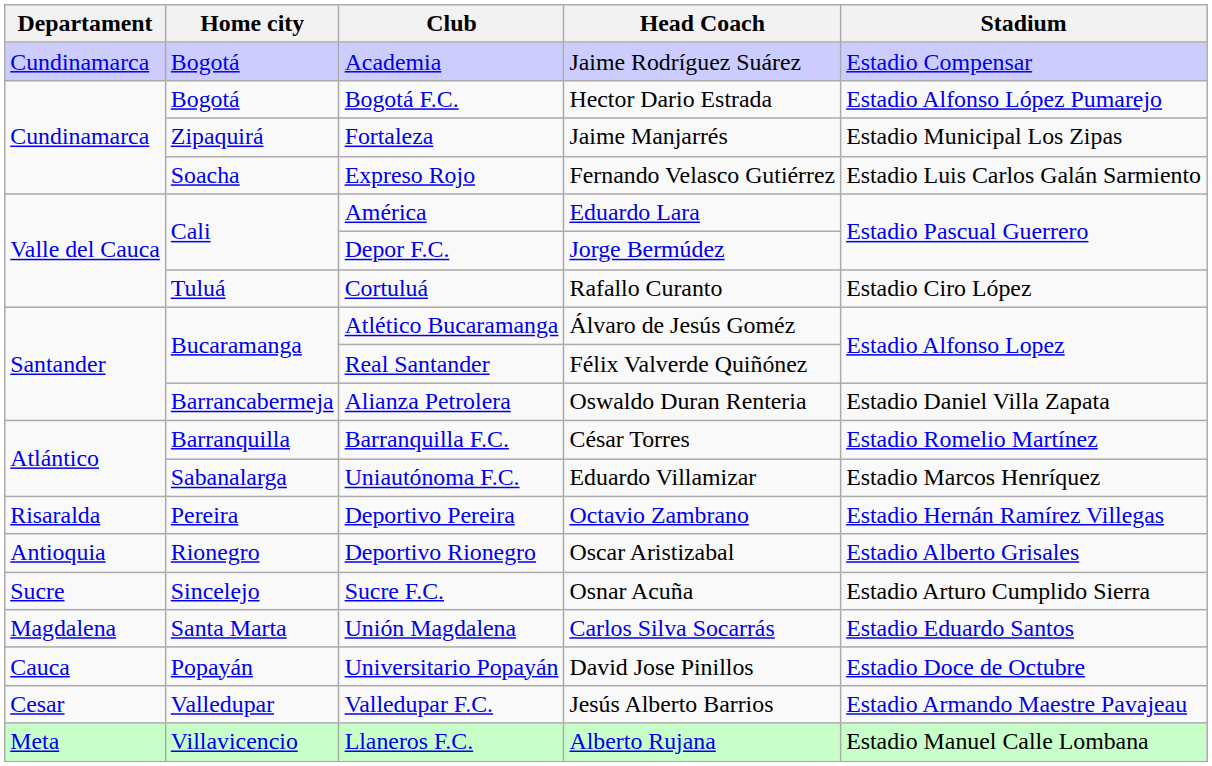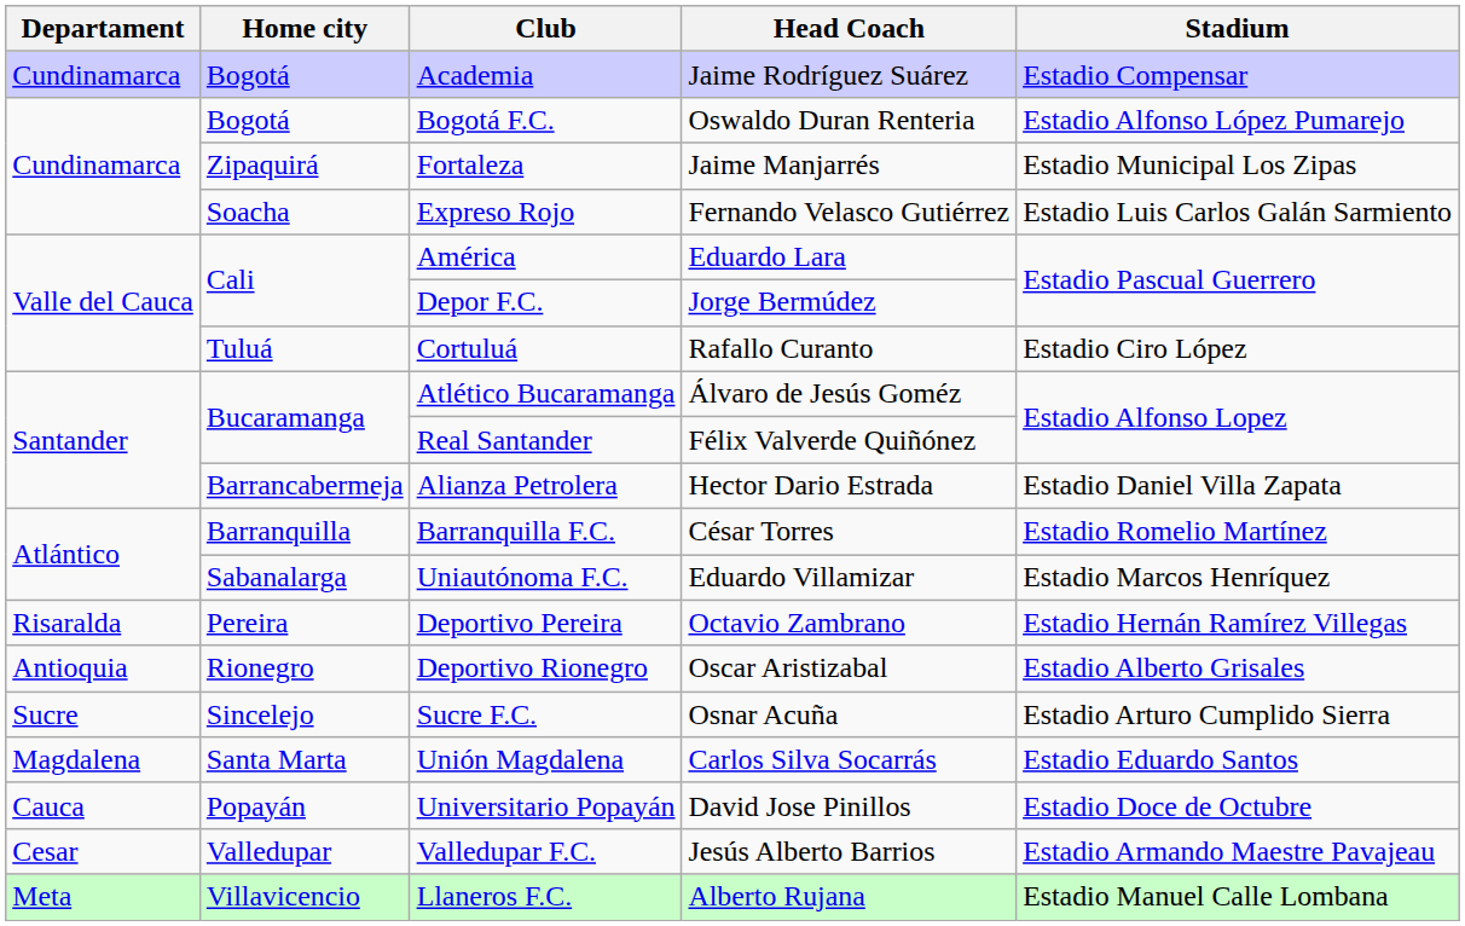 <table class="wikitable sortable">
 <tr>
 <th>Departament</th>
 <th>Home city</th>
 <th>Club</th>
 <th>Head Coach</th>
 <th>Stadium</th>
 </tr>
 <tr>
 <td bgcolor=#CCCCFF> <a href='#'>Cundinamarca</a></td>
 <td bgcolor=#CCCCFF> <a href='#'>Bogotá</a></td>
 <td bgcolor=#CCCCFF><a href='#'>Academia</a></td>
 <td bgcolor=#CCCCFF> Jaime Rodríguez Suárez</td>
 <td bgcolor=#CCCCFF><a href='#'>Estadio Compensar</a></td>
 </tr>
 <tr>
 <td rowspan="3"> <a href='#'>Cundinamarca</a></td>
 <td> <a href='#'>Bogotá</a></td>
 <td><a href='#'>Bogotá F.C.</a></td>
-<td> Hector Dario Estrada</td>
+<td> Oswaldo Duran Renteria</td>
 <td><a href='#'>Estadio Alfonso López Pumarejo</a></td>
 </tr>
 <tr>
 <td> <a href='#'>Zipaquirá</a></td>
 <td><a href='#'>Fortaleza</a></td>
 <td> Jaime Manjarrés</td>
 <td>Estadio Municipal Los Zipas</td>
 </tr>
 <tr>
 <td> <a href='#'>Soacha</a></td>
 <td><a href='#'>Expreso Rojo</a></td>
 <td> Fernando Velasco Gutiérrez</td>
 <td>Estadio Luis Carlos Galán Sarmiento</td>
 </tr>
 <tr>
 <td rowspan="3"> <a href='#'>Valle del Cauca</a></td>
 <td rowspan="2"> <a href='#'>Cali</a></td>
 <td><a href='#'>América</a></td>
 <td> <a href='#'>Eduardo Lara</a></td>
 <td rowspan="2"><a href='#'>Estadio Pascual Guerrero</a></td>
 </tr>
 <tr>
 <td><a href='#'>Depor F.C.</a></td>
 <td> <a href='#'>Jorge Bermúdez</a></td>
 </tr>
 <tr>
 <td> <a href='#'>Tuluá</a></td>
 <td><a href='#'>Cortuluá</a></td>
 <td> Rafallo Curanto</td>
 <td>Estadio Ciro López</td>
 </tr>
 <tr>
 <td rowspan="3"> <a href='#'>Santander</a></td>
 <td rowspan="2"> <a href='#'>Bucaramanga</a></td>
 <td><a href='#'>Atlético Bucaramanga</a></td>
 <td> Álvaro de Jesús Goméz</td>
 <td rowspan="2"><a href='#'>Estadio Alfonso Lopez</a></td>
 </tr>
 <tr>
 <td><a href='#'>Real Santander</a></td>
 <td> Félix Valverde Quiñónez</td>
 </tr>
 <tr>
 <td> <a href='#'>Barrancabermeja</a></td>
 <td><a href='#'>Alianza Petrolera</a></td>
-<td> Oswaldo Duran Renteria</td>
+<td> Hector Dario Estrada</td>
 <td>Estadio Daniel Villa Zapata</td>
 </tr>
 <tr>
 <td rowspan="2"> <a href='#'>Atlántico</a></td>
 <td> <a href='#'>Barranquilla</a></td>
 <td><a href='#'>Barranquilla F.C.</a></td>
 <td> César Torres</td>
 <td><a href='#'>Estadio Romelio Martínez</a></td>
 </tr>
 <tr>
 <td> <a href='#'>Sabanalarga</a></td>
 <td><a href='#'>Uniautónoma F.C.</a></td>
 <td> Eduardo Villamizar</td>
 <td>Estadio Marcos Henríquez</td>
 </tr>
 <tr>
 <td> <a href='#'>Risaralda</a></td>
 <td> <a href='#'>Pereira</a></td>
 <td><a href='#'>Deportivo Pereira</a></td>
 <td> <a href='#'>Octavio Zambrano</a></td>
 <td><a href='#'>Estadio Hernán Ramírez Villegas</a></td>
 </tr>
 <tr>
 <td> <a href='#'>Antioquia</a></td>
 <td> <a href='#'>Rionegro</a></td>
 <td><a href='#'>Deportivo Rionegro</a></td>
 <td> Oscar Aristizabal</td>
 <td><a href='#'>Estadio Alberto Grisales</a></td>
 </tr>
 <tr>
 <td> <a href='#'>Sucre</a></td>
 <td> <a href='#'>Sincelejo</a></td>
 <td><a href='#'>Sucre F.C.</a></td>
 <td> Osnar Acuña</td>
 <td>Estadio Arturo Cumplido Sierra</td>
 </tr>
 <tr>
 <td> <a href='#'>Magdalena</a></td>
 <td> <a href='#'>Santa Marta</a></td>
 <td><a href='#'>Unión Magdalena</a></td>
 <td>  <a href='#'>Carlos Silva Socarrás</a></td>
 <td><a href='#'>Estadio Eduardo Santos</a></td>
 </tr>
 <tr>
 <td> <a href='#'>Cauca</a></td>
 <td> <a href='#'>Popayán</a></td>
 <td><a href='#'>Universitario Popayán</a></td>
 <td> David Jose Pinillos</td>
 <td><a href='#'>Estadio Doce de Octubre</a></td>
 </tr>
 <tr>
 <td> <a href='#'>Cesar</a></td>
 <td> <a href='#'>Valledupar</a></td>
 <td><a href='#'>Valledupar F.C.</a></td>
 <td> Jesús Alberto Barrios</td>
 <td><a href='#'>Estadio Armando Maestre Pavajeau</a></td>
 </tr>
 <tr>
 <td bgcolor=#C8FFC8> <a href='#'>Meta</a></td>
 <td bgcolor=#C8FFC8> <a href='#'>Villavicencio</a></td>
 <td bgcolor=#C8FFC8><a href='#'>Llaneros F.C.</a></td>
 <td bgcolor=#C8FFC8>  <a href='#'>Alberto Rujana</a></td>
 <td bgcolor=#C8FFC8>Estadio Manuel Calle Lombana</td>
 </tr>
 </table>
